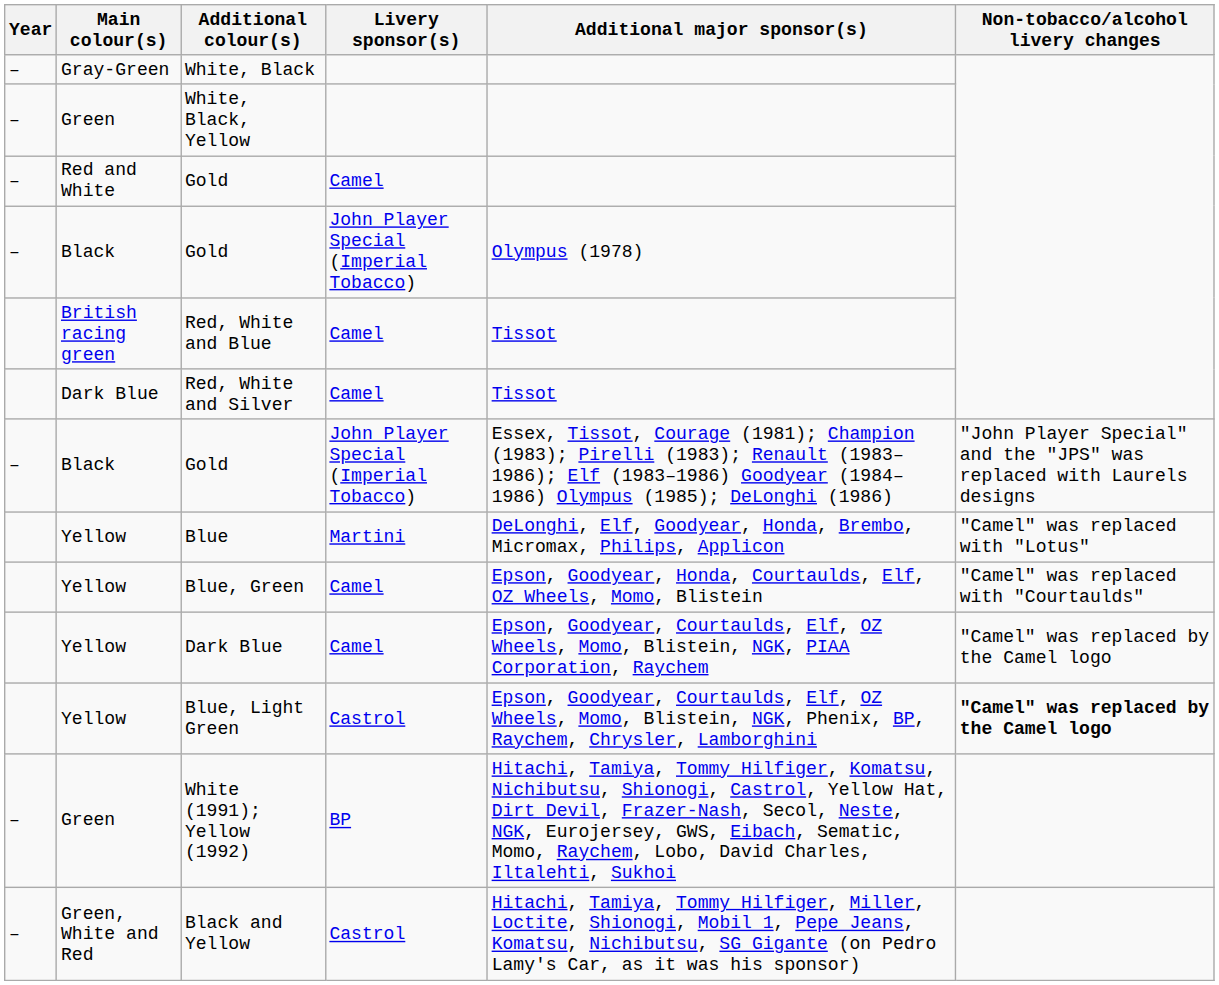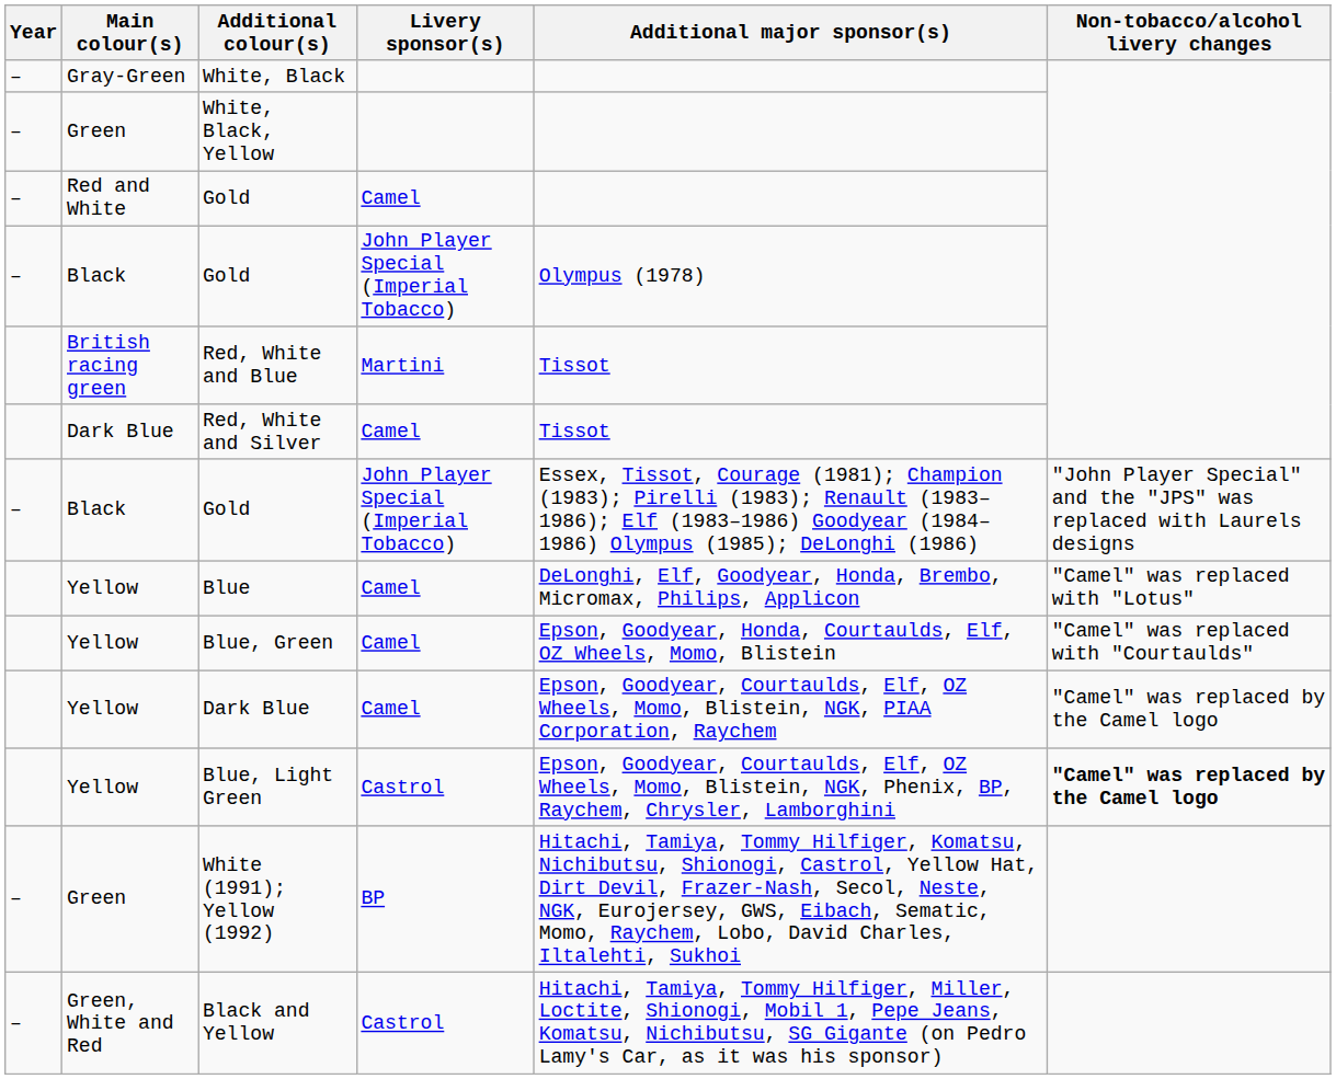 <table class="wikitable">
 <tr>
 <th>Year</th>
 <th>Main colour(s)</th>
 <th>Additional colour(s)</th>
 <th>Livery sponsor(s)</th>
 <th>Additional major sponsor(s)</th>
 <th>Non-tobacco/alcohol livery changes</th>
 </tr>
 <tr>
 <td>–</td>
 <td>Gray-Green</td>
 <td>White, Black</td>
 <td></td>
 <td></td>
 </tr>
 <tr>
 <td>–</td>
 <td>Green</td>
 <td>White, Black, Yellow</td>
 <td></td>
 <td></td>
 </tr>
 <tr>
 <td>–</td>
 <td>Red and White</td>
 <td>Gold</td>
 <td><a href='#'>Camel</a></td>
 <td></td>
 </tr>
 <tr>
 <td>–</td>
 <td>Black</td>
 <td>Gold</td>
 <td><a href='#'>John Player Special</a> (<a href='#'>Imperial Tobacco</a>)</td>
 <td><a href='#'>Olympus</a> (1978)</td>
 </tr>
 <tr>
 <td></td>
 <td><a href='#'>British racing green</a></td>
 <td>Red, White and Blue</td>
-<td><a href='#'>Camel</a></td>
+<td><a href='#'>Martini</a></td>
 <td><a href='#'>Tissot</a></td>
 </tr>
 <tr>
 <td></td>
 <td>Dark Blue</td>
 <td>Red, White and Silver</td>
 <td><a href='#'>Camel</a></td>
 <td><a href='#'>Tissot</a></td>
 </tr>
 <tr>
 <td>–</td>
 <td>Black</td>
 <td>Gold</td>
 <td><a href='#'>John Player Special</a> (<a href='#'>Imperial Tobacco</a>)</td>
 <td>Essex, <a href='#'>Tissot</a>, <a href='#'>Courage</a> (1981); <a href='#'>Champion</a> (1983); <a href='#'>Pirelli</a> (1983); <a href='#'>Renault</a> (1983–1986); <a href='#'>Elf</a> (1983–1986) <a href='#'>Goodyear</a> (1984–1986) <a href='#'>Olympus</a> (1985); <a href='#'>DeLonghi</a> (1986)</td>
 <td>"John Player Special" and the "JPS" was replaced with Laurels designs</td>
 </tr>
 <tr>
 <td></td>
 <td>Yellow</td>
 <td>Blue</td>
-<td><a href='#'>Martini</a></td>
+<td><a href='#'>Camel</a></td>
 <td><a href='#'>DeLonghi</a>, <a href='#'>Elf</a>, <a href='#'>Goodyear</a>, <a href='#'>Honda</a>, <a href='#'>Brembo</a>, Micromax, <a href='#'>Philips</a>, <a href='#'>Applicon</a></td>
 <td>"Camel" was replaced with "Lotus"</td>
 </tr>
 <tr>
 <td></td>
 <td>Yellow</td>
 <td>Blue, Green</td>
 <td><a href='#'>Camel</a></td>
 <td><a href='#'>Epson</a>, <a href='#'>Goodyear</a>, <a href='#'>Honda</a>, <a href='#'>Courtaulds</a>, <a href='#'>Elf</a>, <a href='#'>OZ Wheels</a>, <a href='#'>Momo</a>, Blistein</td>
 <td>"Camel" was replaced with "Courtaulds"</td>
 </tr>
 <tr>
 <td></td>
 <td>Yellow</td>
 <td>Dark Blue</td>
 <td><a href='#'>Camel</a></td>
 <td><a href='#'>Epson</a>, <a href='#'>Goodyear</a>, <a href='#'>Courtaulds</a>, <a href='#'>Elf</a>, <a href='#'>OZ Wheels</a>, <a href='#'>Momo</a>, Blistein, <a href='#'>NGK</a>, <a href='#'>PIAA Corporation</a>, <a href='#'>Raychem</a></td>
 <td>"Camel" was replaced by the Camel logo</td>
 </tr>
 <tr>
 <td></td>
 <td>Yellow</td>
 <td>Blue, Light Green</td>
 <td><a href='#'>Castrol</a></td>
 <td><a href='#'>Epson</a>, <a href='#'>Goodyear</a>, <a href='#'>Courtaulds</a>, <a href='#'>Elf</a>, <a href='#'>OZ Wheels</a>, <a href='#'>Momo</a>, Blistein, <a href='#'>NGK</a>, Phenix, <a href='#'>BP</a>, <a href='#'>Raychem</a>, <a href='#'>Chrysler</a>, <a href='#'>Lamborghini</a></td>
 <td><strong>"Camel" was replaced by the Camel logo</strong></td>
 </tr>
 <tr>
 <td>–</td>
 <td>Green</td>
 <td>White (1991); Yellow (1992)</td>
 <td><a href='#'>BP</a></td>
 <td><a href='#'>Hitachi</a>, <a href='#'>Tamiya</a>, <a href='#'>Tommy Hilfiger</a>, <a href='#'>Komatsu</a>, <a href='#'>Nichibutsu</a>, <a href='#'>Shionogi</a>, <a href='#'>Castrol</a>, Yellow Hat, <a href='#'>Dirt Devil</a>, <a href='#'>Frazer-Nash</a>, Secol, <a href='#'>Neste</a>, <a href='#'>NGK</a>, Eurojersey, GWS, <a href='#'>Eibach</a>, Sematic, Momo, <a href='#'>Raychem</a>, Lobo, David Charles, <a href='#'>Iltalehti</a>, <a href='#'>Sukhoi</a></td>
 <td></td>
 </tr>
 <tr>
 <td>–</td>
 <td>Green, White and Red</td>
 <td>Black and Yellow</td>
 <td><a href='#'>Castrol</a></td>
 <td><a href='#'>Hitachi</a>, <a href='#'>Tamiya</a>, <a href='#'>Tommy Hilfiger</a>, <a href='#'>Miller</a>, <a href='#'>Loctite</a>, <a href='#'>Shionogi</a>, <a href='#'>Mobil 1</a>, <a href='#'>Pepe Jeans</a>, <a href='#'>Komatsu</a>, <a href='#'>Nichibutsu</a>, <a href='#'>SG Gigante</a> (on Pedro Lamy's Car, as it was his sponsor)</td>
 <td></td>
 </tr>
 </table>
